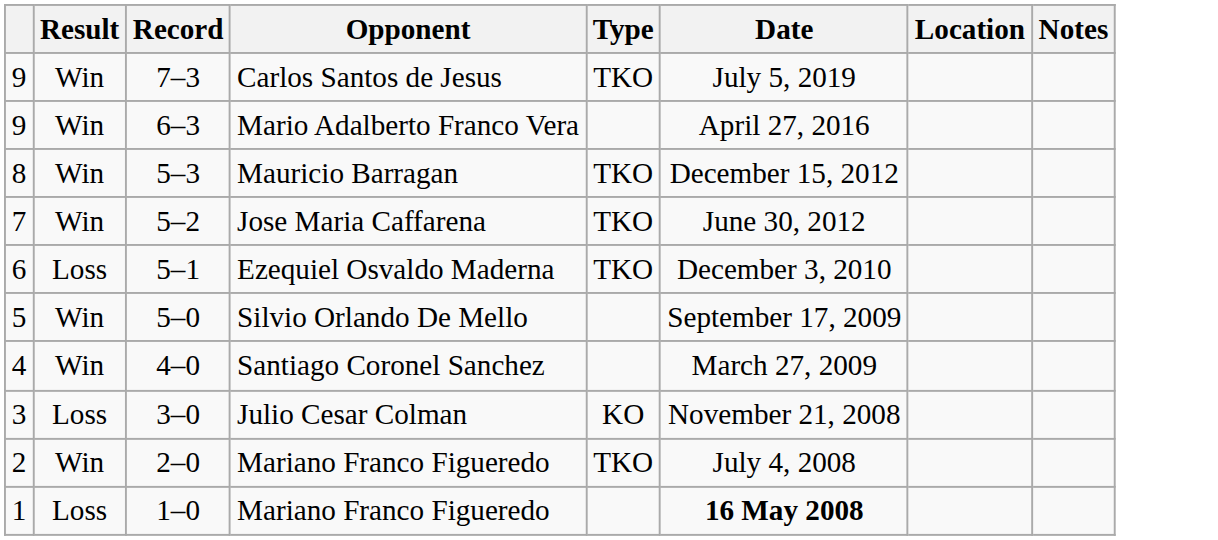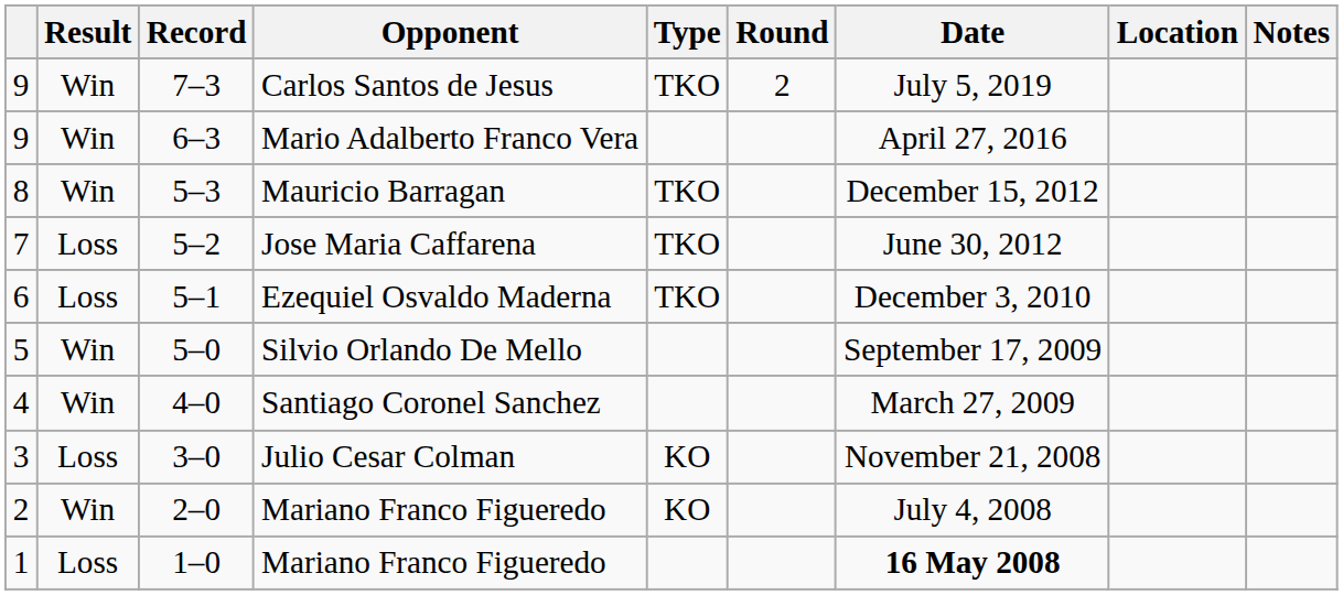 <table class="wikitable" style="text-align:center; font-size:95%">
 <tr>
 <th></th>
 <th>Result</th>
 <th>Record</th>
 <th>Opponent</th>
 <th>Type</th>
+<th>Round</th>
 <th>Date</th>
 <th>Location</th>
 <th>Notes</th>
 </tr>
 <tr>
 <td>9</td>
 <td>Win</td>
 <td>7–3</td>
 <td style="text-align:left;"> Carlos Santos de Jesus</td>
 <td>TKO</td>
+<td>2</td>
 <td>July 5, 2019</td>
 <td style="text-align:left;"> </td>
 <td></td>
 </tr>
 <tr>
 <td>9</td>
 <td>Win</td>
 <td>6–3</td>
 <td style="text-align:left;"> Mario Adalberto Franco Vera</td>
+<td></td>
 <td></td>
 <td>April 27, 2016</td>
 <td style="text-align:left;"> </td>
 <td></td>
 </tr>
 <tr>
 <td>8</td>
 <td>Win</td>
 <td>5–3</td>
 <td style="text-align:left;"> Mauricio Barragan</td>
 <td>TKO</td>
+<td></td>
 <td>December 15, 2012</td>
 <td style="text-align:left;"> </td>
 <td></td>
 </tr>
 <tr>
 <td>7</td>
-<td>Win</td>
+<td>Loss</td>
 <td>5–2</td>
 <td style="text-align:left;"> Jose Maria Caffarena</td>
 <td>TKO</td>
+<td></td>
 <td>June 30, 2012</td>
 <td style="text-align:left;"> </td>
 <td></td>
 </tr>
 <tr>
 <td>6</td>
 <td>Loss</td>
 <td>5–1</td>
 <td style="text-align:left;"> Ezequiel Osvaldo Maderna</td>
 <td>TKO</td>
+<td></td>
 <td>December 3, 2010</td>
 <td style="text-align:left;"> </td>
 <td></td>
 </tr>
 <tr>
 <td>5</td>
 <td>Win</td>
 <td>5–0</td>
 <td style="text-align:left;"> Silvio Orlando De Mello</td>
+<td></td>
 <td></td>
 <td>September 17, 2009</td>
 <td style="text-align:left;"> </td>
 <td></td>
 </tr>
 <tr>
 <td>4</td>
 <td>Win</td>
 <td>4–0</td>
 <td style="text-align:left;"> Santiago Coronel Sanchez</td>
 <td></td>
+<td></td>
 <td>March 27, 2009</td>
 <td style="text-align:left;"> </td>
 <td></td>
 </tr>
 <tr>
 <td>3</td>
 <td>Loss</td>
 <td>3–0</td>
 <td style="text-align:left;"> Julio Cesar Colman</td>
 <td>KO</td>
+<td></td>
 <td>November 21, 2008</td>
 <td style="text-align:left;"> </td>
 <td></td>
 </tr>
 <tr>
 <td>2</td>
 <td>Win</td>
 <td>2–0</td>
 <td style="text-align:left;"> Mariano Franco Figueredo</td>
-<td>TKO</td>
+<td>KO</td>
+<td></td>
 <td>July 4, 2008</td>
 <td style="text-align:left;"> </td>
 <td></td>
 </tr>
 <tr>
 <td>1</td>
 <td>Loss</td>
 <td>1–0</td>
 <td style="text-align:left;"> Mariano Franco Figueredo</td>
 <td></td>
+<td></td>
 <td><strong>16 May 2008</strong></td>
 <td style="text-align:left;"> </td>
 <td></td>
 </tr>
 </table>
